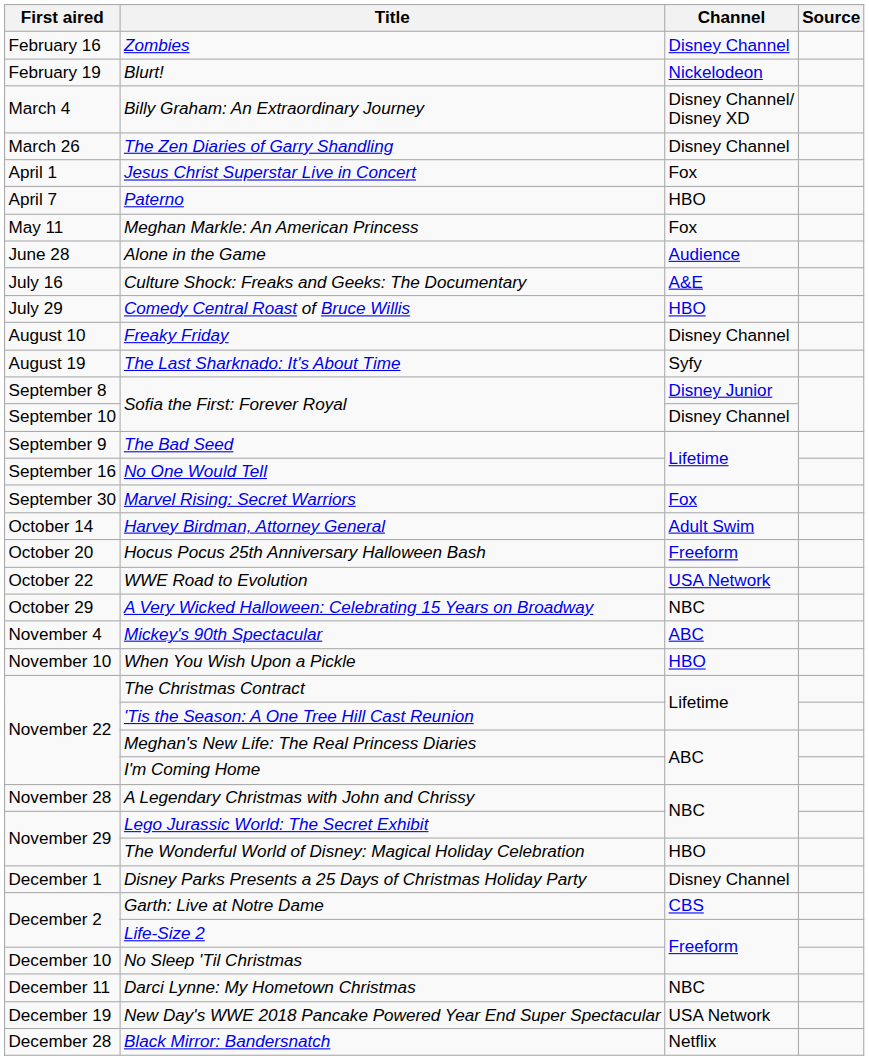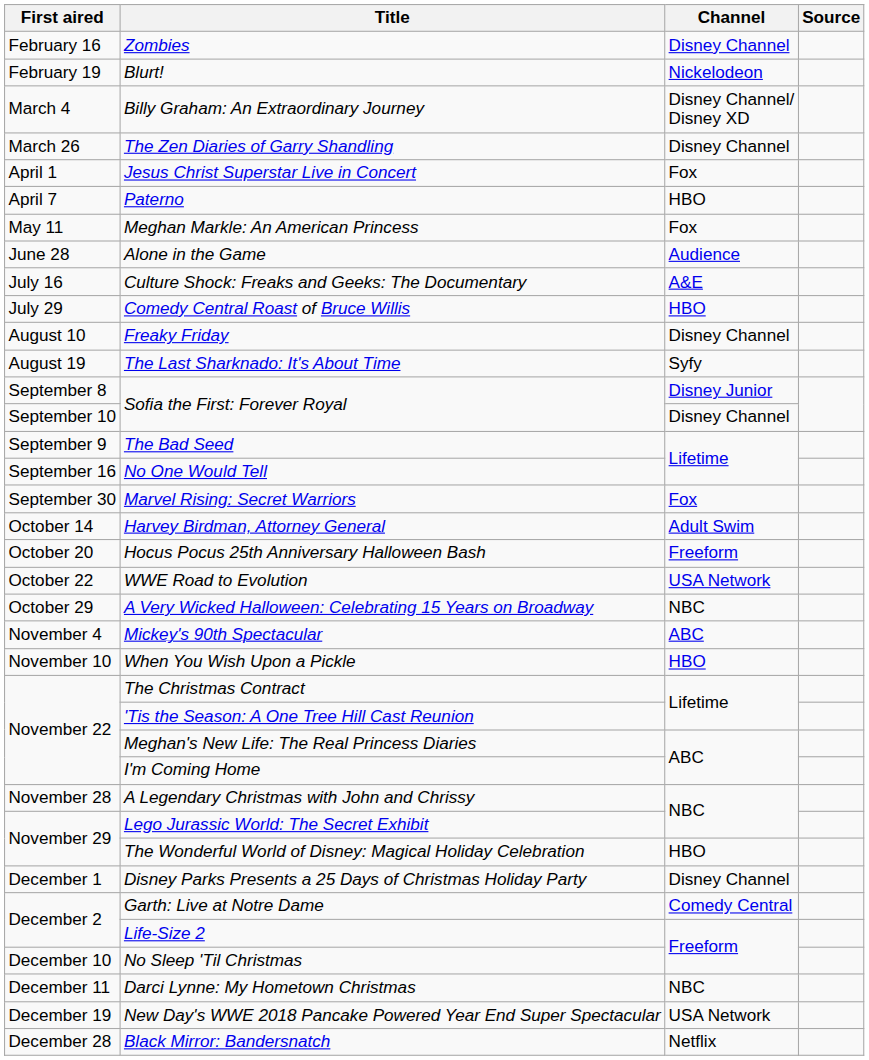 <table class="wikitable sortable">
 <tr>
 <th>First aired</th>
 <th>Title</th>
 <th>Channel</th>
 <th>Source</th>
 </tr>
 <tr>
 <td>February 16</td>
 <td><em><a href='#'>Zombies</a></em></td>
 <td><a href='#'>Disney Channel</a></td>
 <td></td>
 </tr>
 <tr>
 <td>February 19</td>
 <td><em>Blurt!</em></td>
 <td><a href='#'>Nickelodeon</a></td>
 <td></td>
 </tr>
 <tr>
 <td>March 4</td>
 <td><em>Billy Graham: An Extraordinary Journey</em></td>
 <td>Disney Channel/<br>Disney XD</td>
 <td></td>
 </tr>
 <tr>
 <td>March 26</td>
 <td><em><a href='#'>The Zen Diaries of Garry Shandling</a></em></td>
 <td>Disney Channel</td>
 <td></td>
 </tr>
 <tr>
 <td>April 1</td>
 <td><em><a href='#'>Jesus Christ Superstar Live in Concert</a></em></td>
 <td>Fox</td>
 <td></td>
 </tr>
 <tr>
 <td>April 7</td>
 <td><em><a href='#'>Paterno</a></em></td>
 <td>HBO</td>
 <td></td>
 </tr>
 <tr>
 <td>May 11</td>
 <td><em>Meghan Markle: An American Princess</em></td>
 <td>Fox</td>
 <td></td>
 </tr>
 <tr>
 <td>June 28</td>
 <td><em>Alone in the Game</em></td>
 <td><a href='#'>Audience</a></td>
 <td></td>
 </tr>
 <tr>
 <td>July 16</td>
 <td><em>Culture Shock: Freaks and Geeks: The Documentary</em></td>
 <td><a href='#'>A&E</a></td>
 <td></td>
 </tr>
 <tr>
 <td>July 29</td>
 <td><em><a href='#'>Comedy Central Roast</a> of <a href='#'>Bruce Willis</a></em></td>
 <td><a href='#'>HBO</a></td>
 <td></td>
 </tr>
 <tr>
 <td>August 10</td>
 <td><em><a href='#'>Freaky Friday</a></em></td>
 <td>Disney Channel</td>
 <td></td>
 </tr>
 <tr>
 <td>August 19</td>
 <td><em><a href='#'>The Last Sharknado: It's About Time</a></em></td>
 <td>Syfy</td>
 <td></td>
 </tr>
 <tr>
 <td>September 8</td>
 <td rowspan=2><em>Sofia the First: Forever Royal</em></td>
 <td><a href='#'>Disney Junior</a></td>
 <td rowspan=2></td>
 </tr>
 <tr>
 <td>September 10</td>
 <td>Disney Channel</td>
 </tr>
 <tr>
 <td>September 9</td>
 <td><em><a href='#'>The Bad Seed</a></em></td>
 <td rowspan=2><a href='#'>Lifetime</a></td>
 <td></td>
 </tr>
 <tr>
 <td>September 16</td>
 <td><em><a href='#'>No One Would Tell</a></em></td>
 <td></td>
 </tr>
 <tr>
 <td>September 30</td>
 <td><em><a href='#'>Marvel Rising: Secret Warriors</a></em></td>
 <td><a href='#'>Fox</a></td>
 <td></td>
 </tr>
 <tr>
 <td>October 14</td>
 <td><em><a href='#'>Harvey Birdman, Attorney General</a></em></td>
 <td><a href='#'>Adult Swim</a></td>
 <td></td>
 </tr>
 <tr>
 <td>October 20</td>
 <td><em>Hocus Pocus 25th Anniversary Halloween Bash</em></td>
 <td><a href='#'>Freeform</a></td>
 <td></td>
 </tr>
 <tr>
 <td>October 22</td>
 <td><em>WWE Road to Evolution</em></td>
 <td><a href='#'>USA Network</a></td>
 <td></td>
 </tr>
 <tr>
 <td>October 29</td>
 <td><em><a href='#'>A Very Wicked Halloween: Celebrating 15 Years on Broadway</a></em></td>
 <td>NBC</td>
 <td></td>
 </tr>
 <tr>
 <td>November 4</td>
 <td><em><a href='#'>Mickey's 90th Spectacular</a></em></td>
 <td><a href='#'>ABC</a></td>
 <td></td>
 </tr>
 <tr>
 <td>November 10</td>
 <td><em>When You Wish Upon a Pickle</em></td>
 <td><a href='#'>HBO</a></td>
 <td></td>
 </tr>
 <tr>
 <td rowspan=4>November 22</td>
 <td><em>The Christmas Contract</em></td>
 <td rowspan=2>Lifetime</td>
 <td></td>
 </tr>
 <tr>
 <td><em><a href='#'>'Tis the Season: A One Tree Hill Cast Reunion</a></em></td>
 <td></td>
 </tr>
 <tr>
 <td><em>Meghan's New Life: The Real Princess Diaries</em></td>
 <td rowspan=2>ABC</td>
 <td></td>
 </tr>
 <tr>
 <td><em>I'm Coming Home</em></td>
 <td></td>
 </tr>
 <tr>
 <td>November 28</td>
 <td><em>A Legendary Christmas with John and Chrissy</em></td>
 <td rowspan=2>NBC</td>
 <td></td>
 </tr>
 <tr>
 <td rowspan=2>November 29</td>
 <td><em><a href='#'>Lego Jurassic World: The Secret Exhibit</a></em></td>
 <td></td>
 </tr>
 <tr>
 <td><em>The Wonderful World of Disney: Magical Holiday Celebration</em></td>
 <td>HBO</td>
 <td></td>
 </tr>
 <tr>
 <td>December 1</td>
 <td><em>Disney Parks Presents a 25 Days of Christmas Holiday Party</em></td>
 <td>Disney Channel</td>
 <td></td>
 </tr>
 <tr>
 <td rowspan=2>December 2</td>
 <td><em>Garth: Live at Notre Dame</em></td>
-<td><a href='#'>CBS</a></td>
+<td><a href='#'>Comedy Central</a></td>
 <td></td>
 </tr>
 <tr>
 <td><em><a href='#'>Life-Size 2</a></em></td>
 <td rowspan=2><a href='#'>Freeform</a></td>
 <td></td>
 </tr>
 <tr>
 <td>December 10</td>
 <td><em>No Sleep 'Til Christmas</em></td>
 <td></td>
 </tr>
 <tr>
 <td>December 11</td>
 <td><em>Darci Lynne: My Hometown Christmas</em></td>
 <td>NBC</td>
 <td></td>
 </tr>
 <tr>
 <td>December 19</td>
 <td><em>New Day's WWE 2018 Pancake Powered Year End Super Spectacular</em></td>
 <td>USA Network</td>
 <td></td>
 </tr>
 <tr>
 <td>December 28</td>
 <td><em><a href='#'>Black Mirror: Bandersnatch</a></em></td>
 <td>Netflix</td>
 <td></td>
 </tr>
 </table>
